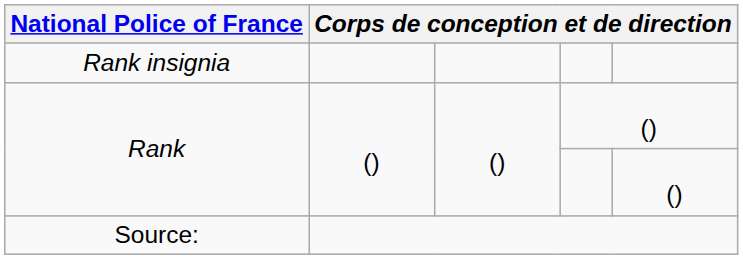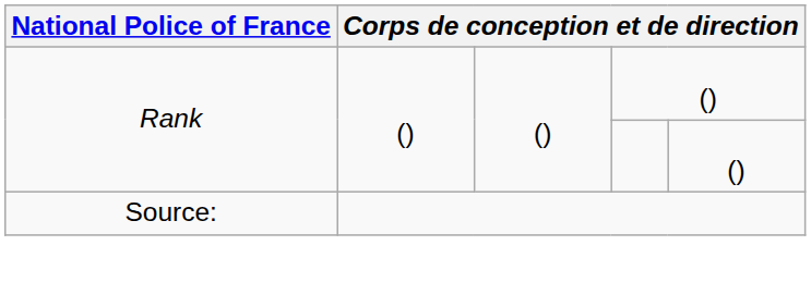 <table class="wikitable" style="text-align: center;">
 <tr>
 <th><a href='#'>National Police of France</a></th>
 <th colspan="4"><em>Corps de conception et de direction</em></th>
-</tr>
-<tr>
-<td><em>Rank insignia</em></td>
-<td></td>
-<td></td>
-<td></td>
-<td></td>
 </tr>
 <tr>
 <td rowspan="2"><em>Rank</em></td>
 <td rowspan="2"><br>()</td>
 <td rowspan="2"><br>()</td>
 <td colspan="2"><br>()</td>
 </tr>
 <tr>
 <td></td>
 <td><br>()</td>
 </tr>
 <tr>
 <td>Source:</td>
 <td colspan="4"></td>
 </tr>
 </table>
